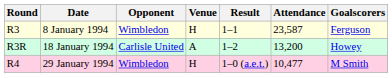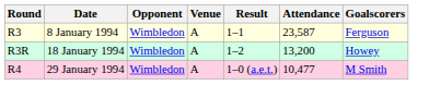 <table class="wikitable">
 <tr>
 <th>Round</th>
 <th>Date</th>
 <th>Opponent</th>
 <th>Venue</th>
 <th>Result</th>
 <th>Attendance</th>
 <th>Goalscorers</th>
 </tr>
 <tr style="background:#ffffdd;">
 <td>R3</td>
 <td>8 January 1994</td>
 <td><a href='#'>Wimbledon</a></td>
-<td>H</td>
+<td>A</td>
 <td>1–1</td>
 <td>23,587</td>
 <td><a href='#'>Ferguson</a></td>
 </tr>
 <tr style="background:#d0ffe3;">
 <td>R3R</td>
 <td>18 January 1994</td>
-<td><a href='#'>Carlisle United</a></td>
+<td><a href='#'>Wimbledon</a></td>
 <td>A</td>
 <td>1–2</td>
 <td>13,200</td>
 <td><a href='#'>Howey</a></td>
 </tr>
 <tr style="background:#ffd0e3;">
 <td>R4</td>
 <td>29 January 1994</td>
 <td><a href='#'>Wimbledon</a></td>
-<td>H</td>
+<td>A</td>
 <td>1–0 (<a href='#'>a.e.t.</a>)</td>
 <td>10,477</td>
 <td><a href='#'>M Smith</a></td>
 </tr>
 </table>
